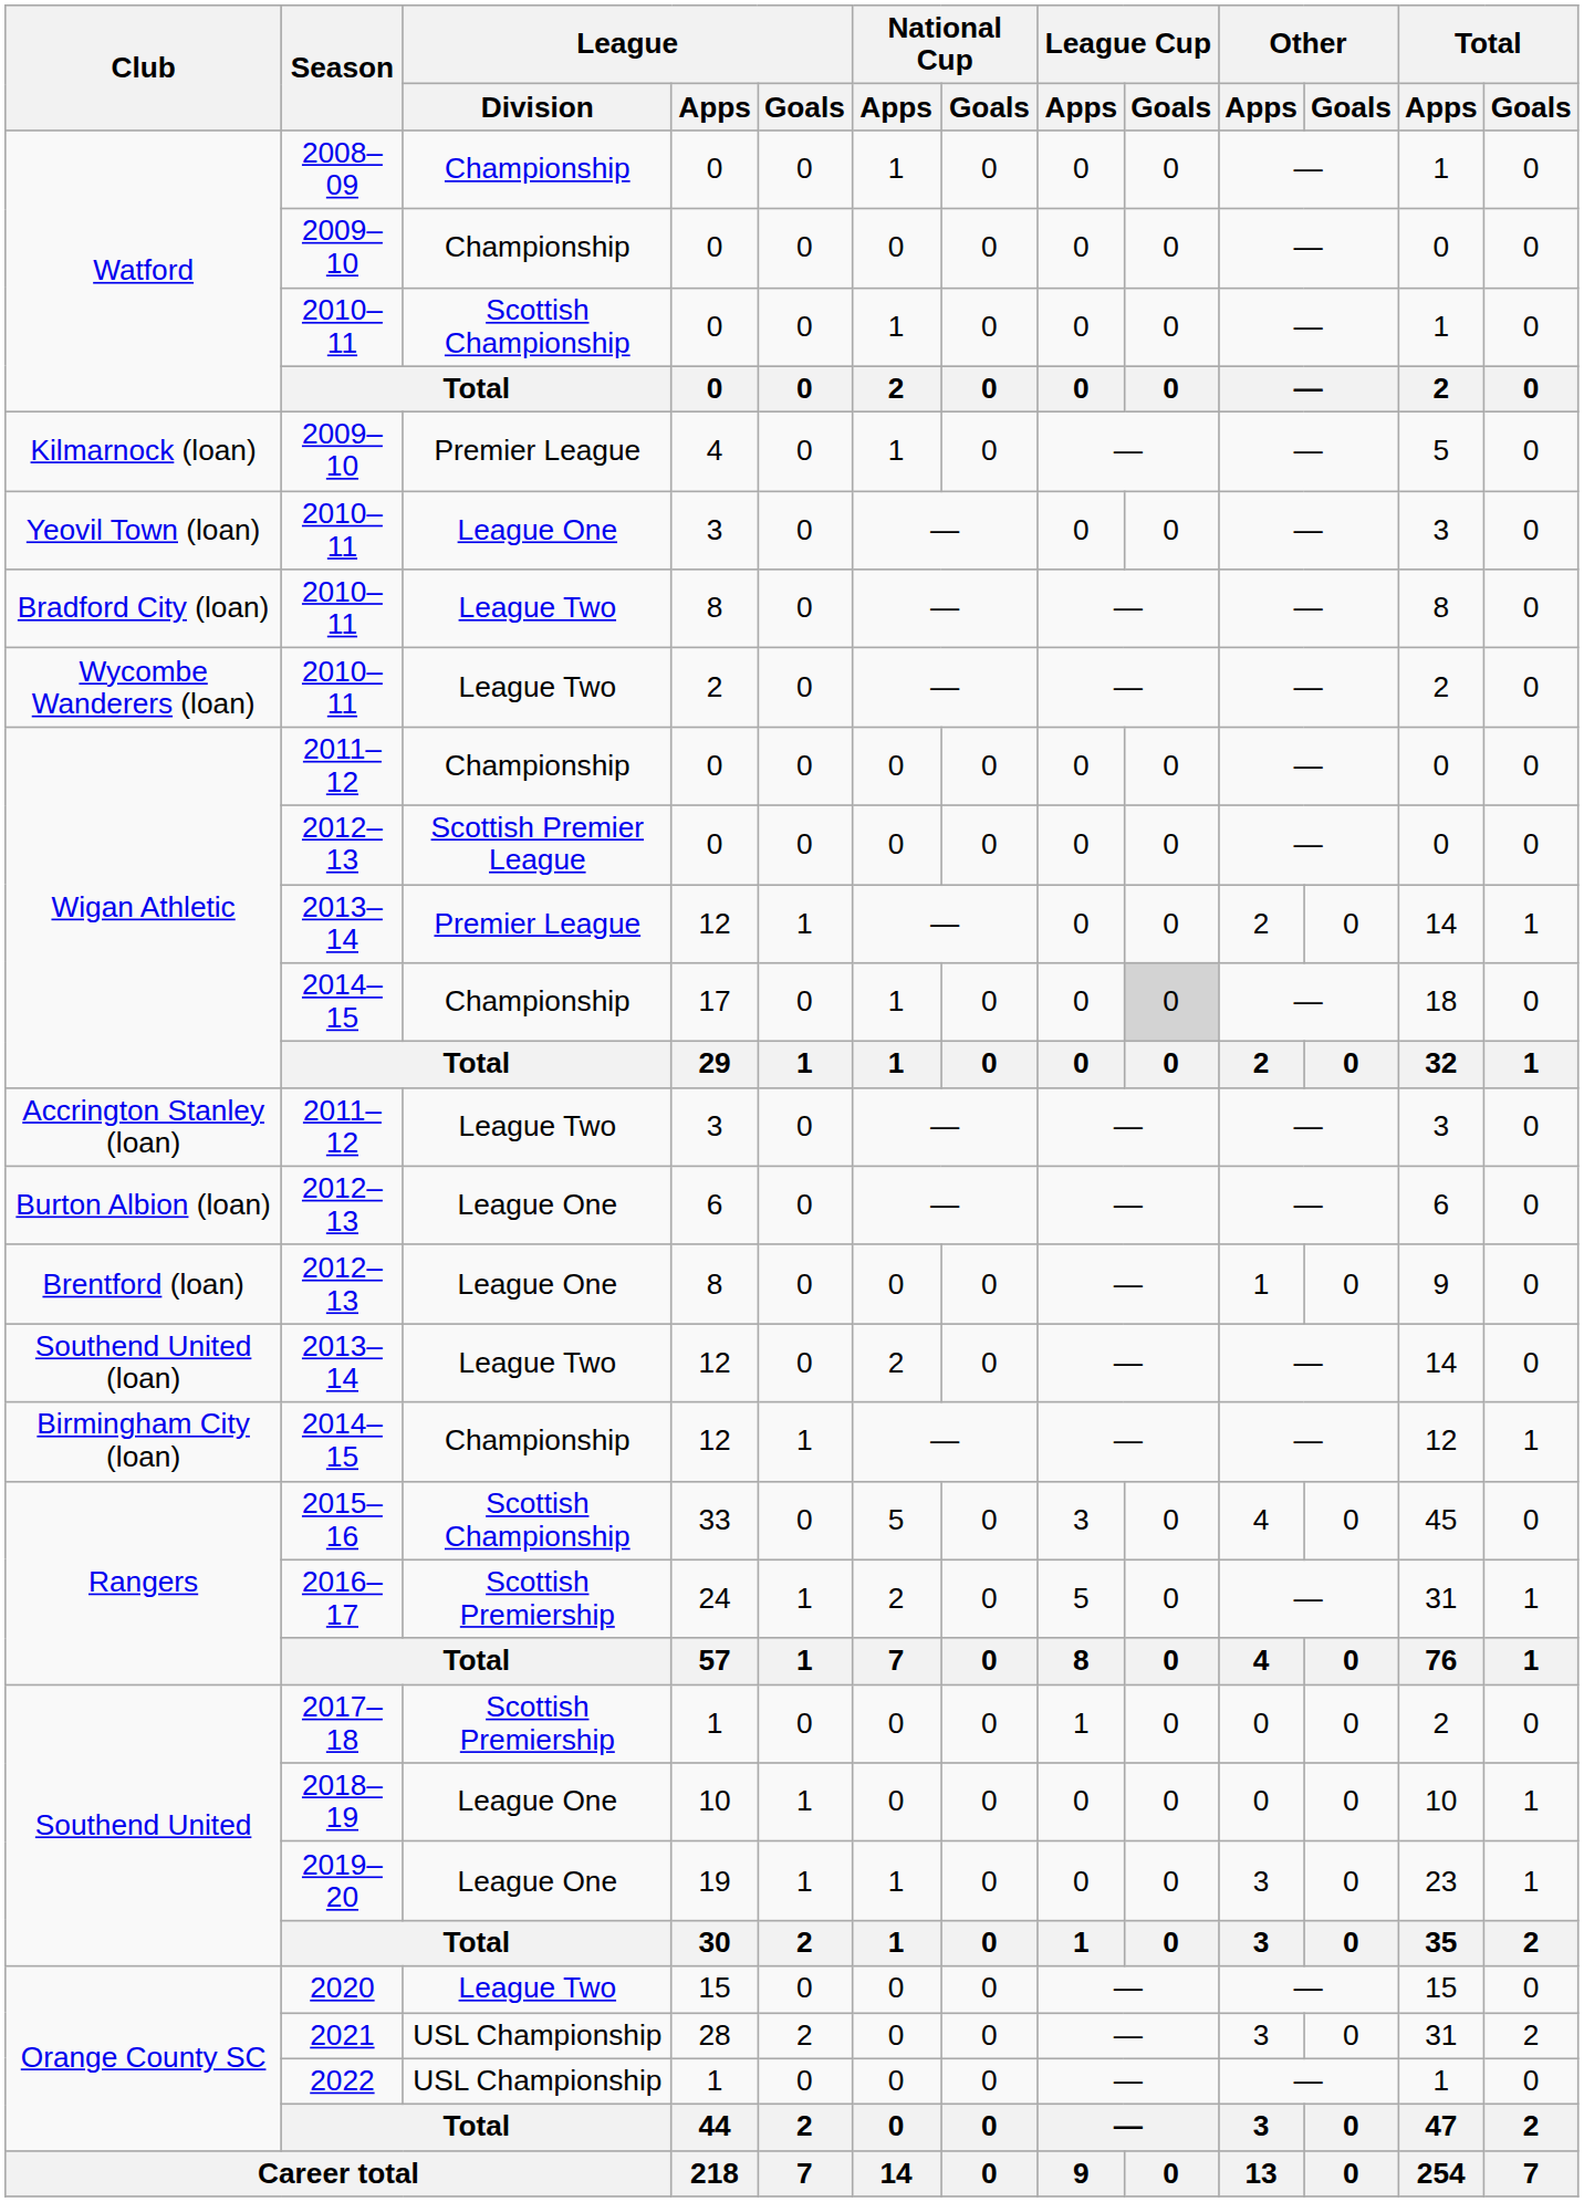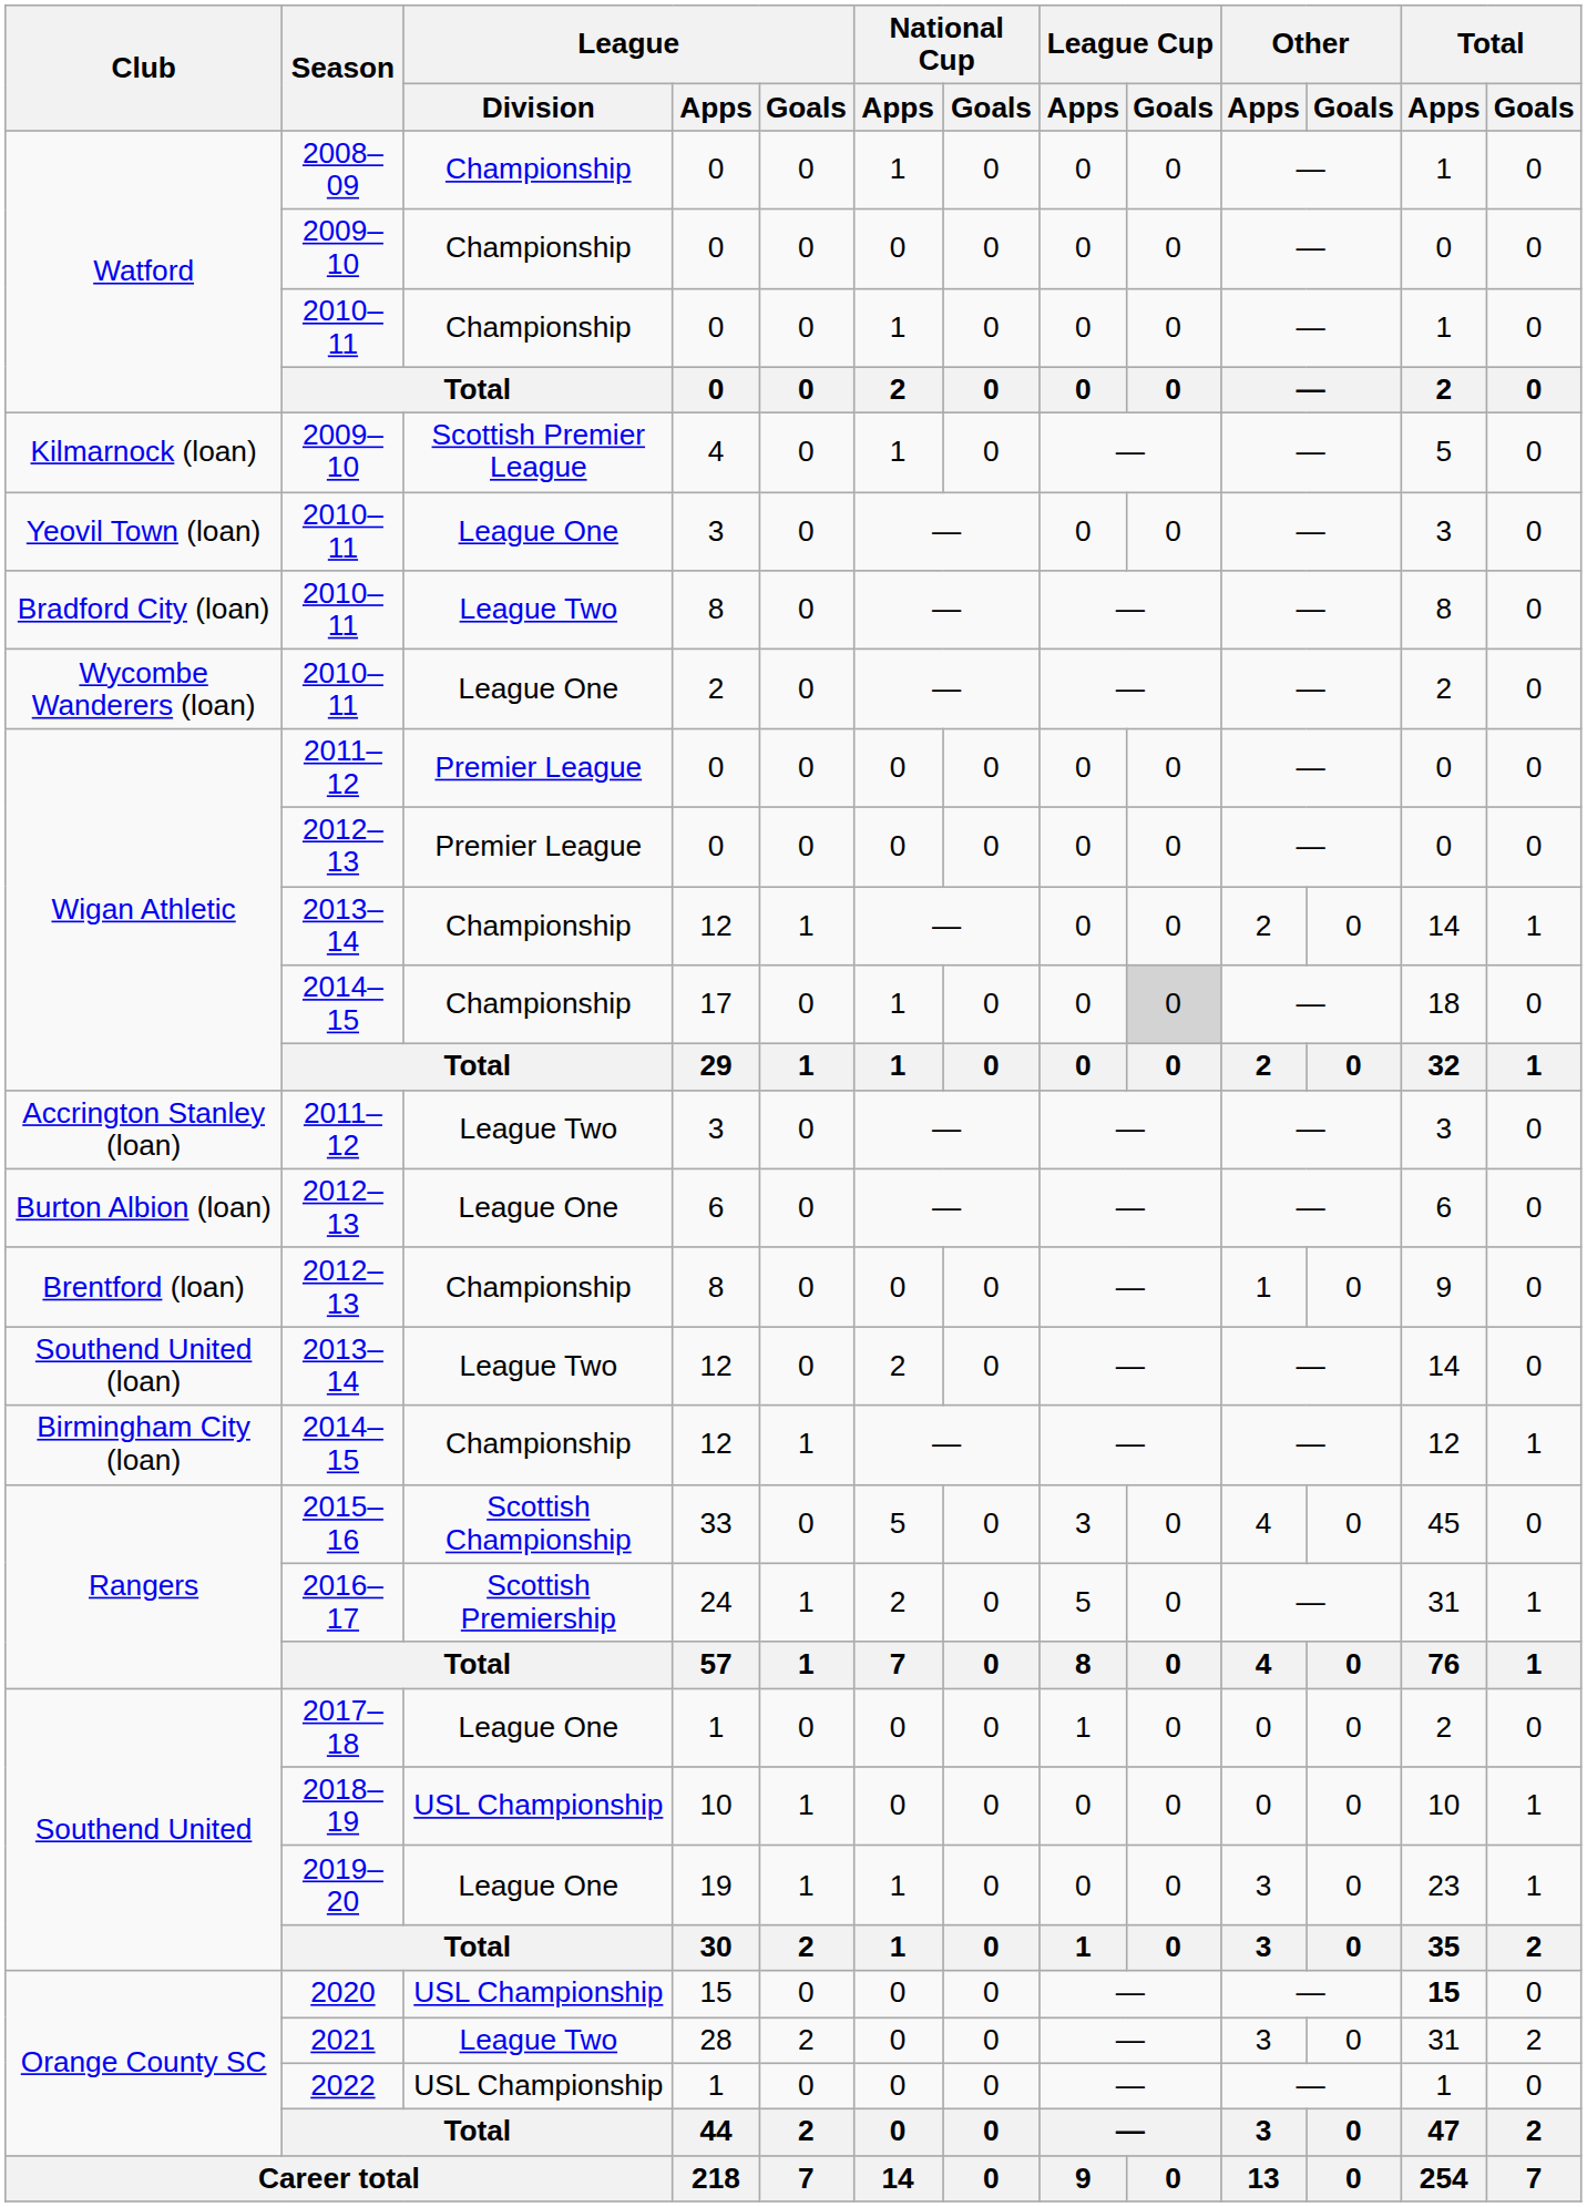 <table class="wikitable" style="text-align: center">
 <tr>
 <th rowspan="2">Club</th>
 <th rowspan="2">Season</th>
 <th colspan="3">League</th>
 <th colspan="2">National Cup</th>
 <th colspan="2">League Cup</th>
 <th colspan="2">Other</th>
 <th colspan="2">Total</th>
 </tr>
 <tr>
 <th>Division</th>
 <th>Apps</th>
 <th>Goals</th>
 <th>Apps</th>
 <th>Goals</th>
 <th>Apps</th>
 <th>Goals</th>
 <th>Apps</th>
 <th>Goals</th>
 <th>Apps</th>
 <th>Goals</th>
 </tr>
 <tr>
 <td rowspan="4"><a href='#'>Watford</a></td>
 <td><a href='#'>2008–09</a></td>
 <td><a href='#'>Championship</a></td>
 <td>0</td>
 <td>0</td>
 <td>1</td>
 <td>0</td>
 <td>0</td>
 <td>0</td>
 <td colspan="2">—</td>
 <td>1</td>
 <td>0</td>
 </tr>
 <tr>
 <td><a href='#'>2009–10</a></td>
 <td>Championship</td>
 <td>0</td>
 <td>0</td>
 <td>0</td>
 <td>0</td>
 <td>0</td>
 <td>0</td>
 <td colspan="2">—</td>
 <td>0</td>
 <td>0</td>
 </tr>
 <tr>
 <td><a href='#'>2010–11</a></td>
-<td><a href='#'>Scottish Championship</a></td>
+<td>Championship</td>
 <td>0</td>
 <td>0</td>
 <td>1</td>
 <td>0</td>
 <td>0</td>
 <td>0</td>
 <td colspan="2">—</td>
 <td>1</td>
 <td>0</td>
 </tr>
 <tr>
 <th colspan="2">Total</th>
 <th>0</th>
 <th>0</th>
 <th>2</th>
 <th>0</th>
 <th>0</th>
 <th>0</th>
 <th colspan="2">—</th>
 <th>2</th>
 <th>0</th>
 </tr>
 <tr>
 <td><a href='#'>Kilmarnock</a> (loan)</td>
 <td><a href='#'>2009–10</a></td>
-<td>Premier League</td>
+<td><a href='#'>Scottish Premier League</a></td>
 <td>4</td>
 <td>0</td>
 <td>1</td>
 <td>0</td>
 <td colspan="2">—</td>
 <td colspan="2">—</td>
 <td>5</td>
 <td>0</td>
 </tr>
 <tr>
 <td><a href='#'>Yeovil Town</a> (loan)</td>
 <td><a href='#'>2010–11</a></td>
 <td><a href='#'>League One</a></td>
 <td>3</td>
 <td>0</td>
 <td colspan="2">—</td>
 <td>0</td>
 <td>0</td>
 <td colspan="2">—</td>
 <td>3</td>
 <td>0</td>
 </tr>
 <tr>
 <td><a href='#'>Bradford City</a> (loan)</td>
 <td><a href='#'>2010–11</a></td>
 <td><a href='#'>League Two</a></td>
 <td>8</td>
 <td>0</td>
 <td colspan="2">—</td>
 <td colspan="2">—</td>
 <td colspan="2">—</td>
 <td>8</td>
 <td>0</td>
 </tr>
 <tr>
 <td><a href='#'>Wycombe Wanderers</a> (loan)</td>
 <td><a href='#'>2010–11</a></td>
-<td>League Two</td>
+<td>League One</td>
 <td>2</td>
 <td>0</td>
 <td colspan="2">—</td>
 <td colspan="2">—</td>
 <td colspan="2">—</td>
 <td>2</td>
 <td>0</td>
 </tr>
 <tr>
 <td rowspan="5"><a href='#'>Wigan Athletic</a></td>
 <td><a href='#'>2011–12</a></td>
-<td>Championship</td>
+<td><a href='#'>Premier League</a></td>
 <td>0</td>
 <td>0</td>
 <td>0</td>
 <td>0</td>
 <td>0</td>
 <td>0</td>
 <td colspan="2">—</td>
 <td>0</td>
 <td>0</td>
 </tr>
 <tr>
 <td><a href='#'>2012–13</a></td>
-<td><a href='#'>Scottish Premier League</a></td>
+<td>Premier League</td>
 <td>0</td>
 <td>0</td>
 <td>0</td>
 <td>0</td>
 <td>0</td>
 <td>0</td>
 <td colspan="2">—</td>
 <td>0</td>
 <td>0</td>
 </tr>
 <tr>
 <td><a href='#'>2013–14</a></td>
-<td><a href='#'>Premier League</a></td>
+<td>Championship</td>
 <td>12</td>
 <td>1</td>
 <td colspan="2">—</td>
 <td>0</td>
 <td>0</td>
 <td>2</td>
 <td>0</td>
 <td>14</td>
 <td>1</td>
 </tr>
 <tr>
 <td><a href='#'>2014–15</a></td>
 <td>Championship</td>
 <td>17</td>
 <td>0</td>
 <td>1</td>
 <td>0</td>
 <td>0</td>
 <td style="background: lightgrey;">0</td>
 <td colspan="2">—</td>
 <td>18</td>
 <td>0</td>
 </tr>
 <tr>
 <th colspan="2">Total</th>
 <th>29</th>
 <th>1</th>
 <th>1</th>
 <th>0</th>
 <th>0</th>
 <th>0</th>
 <th>2</th>
 <th>0</th>
 <th>32</th>
 <th>1</th>
 </tr>
 <tr>
 <td><a href='#'>Accrington Stanley</a> (loan)</td>
 <td><a href='#'>2011–12</a></td>
 <td>League Two</td>
 <td>3</td>
 <td>0</td>
 <td colspan="2">—</td>
 <td colspan="2">—</td>
 <td colspan="2">—</td>
 <td>3</td>
 <td>0</td>
 </tr>
 <tr>
 <td><a href='#'>Burton Albion</a> (loan)</td>
 <td><a href='#'>2012–13</a></td>
 <td>League One</td>
 <td>6</td>
 <td>0</td>
 <td colspan="2">—</td>
 <td colspan="2">—</td>
 <td colspan="2">—</td>
 <td>6</td>
 <td>0</td>
 </tr>
 <tr>
 <td><a href='#'>Brentford</a> (loan)</td>
 <td><a href='#'>2012–13</a></td>
-<td>League One</td>
+<td>Championship</td>
 <td>8</td>
 <td>0</td>
 <td>0</td>
 <td>0</td>
 <td colspan="2">—</td>
 <td>1</td>
 <td>0</td>
 <td>9</td>
 <td>0</td>
 </tr>
 <tr>
 <td><a href='#'>Southend United</a> (loan)</td>
 <td><a href='#'>2013–14</a></td>
 <td>League Two</td>
 <td>12</td>
 <td>0</td>
 <td>2</td>
 <td>0</td>
 <td colspan="2">—</td>
 <td colspan="2">—</td>
 <td>14</td>
 <td>0</td>
 </tr>
 <tr>
 <td><a href='#'>Birmingham City</a> (loan)</td>
 <td><a href='#'>2014–15</a></td>
 <td>Championship</td>
 <td>12</td>
 <td>1</td>
 <td colspan="2">—</td>
 <td colspan="2">—</td>
 <td colspan="2">—</td>
 <td>12</td>
 <td>1</td>
 </tr>
 <tr>
 <td rowspan="3"><a href='#'>Rangers</a></td>
 <td><a href='#'>2015–16</a></td>
 <td><a href='#'>Scottish Championship</a></td>
 <td>33</td>
 <td>0</td>
 <td>5</td>
 <td>0</td>
 <td>3</td>
 <td>0</td>
 <td>4</td>
 <td>0</td>
 <td>45</td>
 <td>0</td>
 </tr>
 <tr>
 <td><a href='#'>2016–17</a></td>
 <td><a href='#'>Scottish Premiership</a></td>
 <td>24</td>
 <td>1</td>
 <td>2</td>
 <td>0</td>
 <td>5</td>
 <td>0</td>
 <td colspan="2">—</td>
 <td>31</td>
 <td>1</td>
 </tr>
 <tr>
 <th colspan="2">Total</th>
 <th>57</th>
 <th>1</th>
 <th>7</th>
 <th>0</th>
 <th>8</th>
 <th>0</th>
 <th>4</th>
 <th>0</th>
 <th>76</th>
 <th>1</th>
 </tr>
 <tr>
 <td rowspan="4"><a href='#'>Southend United</a></td>
 <td><a href='#'>2017–18</a></td>
-<td><a href='#'>Scottish Premiership</a></td>
+<td>League One</td>
 <td>1</td>
 <td>0</td>
 <td>0</td>
 <td>0</td>
 <td>1</td>
 <td>0</td>
 <td>0</td>
 <td>0</td>
 <td>2</td>
 <td>0</td>
 </tr>
 <tr>
 <td><a href='#'>2018–19</a></td>
-<td>League One</td>
+<td><a href='#'>USL Championship</a></td>
 <td>10</td>
 <td>1</td>
 <td>0</td>
 <td>0</td>
 <td>0</td>
 <td>0</td>
 <td>0</td>
 <td>0</td>
 <td>10</td>
 <td>1</td>
 </tr>
 <tr>
 <td><a href='#'>2019–20</a></td>
 <td>League One</td>
 <td>19</td>
 <td>1</td>
 <td>1</td>
 <td>0</td>
 <td>0</td>
 <td>0</td>
 <td>3</td>
 <td>0</td>
 <td>23</td>
 <td>1</td>
 </tr>
 <tr>
 <th colspan="2">Total</th>
 <th>30</th>
 <th>2</th>
 <th>1</th>
 <th>0</th>
 <th>1</th>
 <th>0</th>
 <th>3</th>
 <th>0</th>
 <th>35</th>
 <th>2</th>
 </tr>
 <tr>
 <td rowspan="4"><a href='#'>Orange County SC</a></td>
 <td><a href='#'>2020</a></td>
-<td><a href='#'>League Two</a></td>
+<td><a href='#'>USL Championship</a></td>
 <td>15</td>
 <td>0</td>
 <td>0</td>
 <td>0</td>
 <td colspan=2>—</td>
 <td colspan=2>—</td>
-<td>15</td>
+<td><strong>15</strong></td>
 <td>0</td>
 </tr>
 <tr>
 <td><a href='#'>2021</a></td>
-<td>USL Championship</td>
+<td><a href='#'>League Two</a></td>
 <td>28</td>
 <td>2</td>
 <td>0</td>
 <td>0</td>
 <td colspan=2>—</td>
 <td>3</td>
 <td>0</td>
 <td>31</td>
 <td>2</td>
 </tr>
 <tr>
 <td><a href='#'>2022</a></td>
 <td>USL Championship</td>
 <td>1</td>
 <td>0</td>
 <td>0</td>
 <td>0</td>
 <td colspan="2">—</td>
 <td colspan="2">—</td>
 <td>1</td>
 <td>0</td>
 </tr>
 <tr>
 <th colspan="2">Total</th>
 <th>44</th>
 <th>2</th>
 <th>0</th>
 <th>0</th>
 <th colspan="2">—</th>
 <th>3</th>
 <th>0</th>
 <th>47</th>
 <th>2</th>
 </tr>
 <tr>
 <th colspan="3">Career total</th>
 <th>218</th>
 <th>7</th>
 <th>14</th>
 <th>0</th>
 <th>9</th>
 <th>0</th>
 <th>13</th>
 <th>0</th>
 <th>254</th>
 <th>7</th>
 </tr>
 </table>
